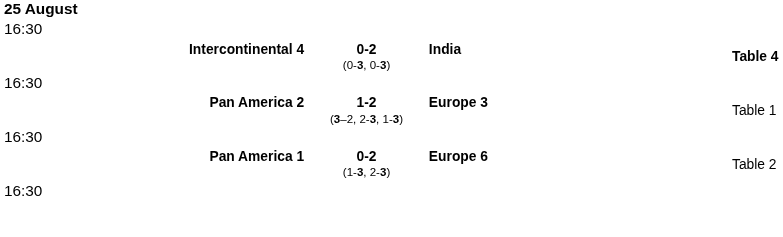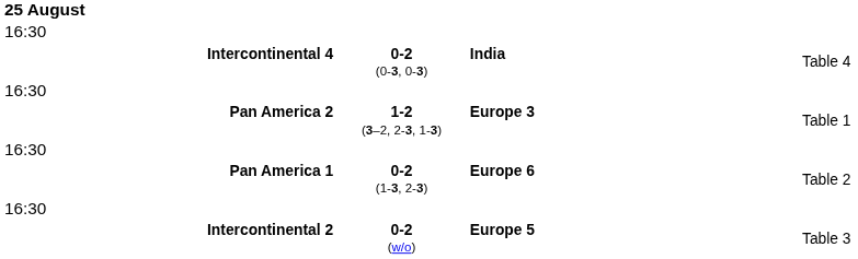 <table style="width:100%;" cellspacing="1">
 <tr>
 <th width=25%></th>
 <th width=10%></th>
 <th width=25%></th>
 </tr>
 <tr>
 <td><strong>25 August</strong></td>
 </tr>
 <tr>
 <td>16:30</td>
 </tr>
 <tr style=font-size:90%>
 <td align=right><strong>Intercontinental 4</strong><br><br></td>
 <td align=center><strong> 0-2 </strong><br><small>(0-<strong>3</strong>, 0-<strong>3</strong>)</small></td>
 <td><strong>India<br><br></strong></td>
-<td><strong>Table 4</strong></td>
+<td>Table 4</td>
 </tr>
 <tr>
 <td>16:30</td>
 </tr>
 <tr style=font-size:90%>
 <td align=right><strong>Pan America 2</strong><br><br></td>
 <td align=center><strong> 1-2 </strong><br><small>(<strong>3</strong>–2, 2-<strong>3</strong>, 1-<strong>3</strong>)</small></td>
 <td><strong>Europe 3<br><br></strong></td>
 <td>Table 1</td>
 </tr>
 <tr>
 <td>16:30</td>
 </tr>
 <tr style=font-size:90%>
 <td align=right><strong>Pan America 1</strong><br><br></td>
 <td align=center><strong> 0-2 </strong><br><small>(1-<strong>3</strong>, 2-<strong>3</strong>)</small></td>
 <td><strong>Europe 6<br><br></strong></td>
 <td>Table 2</td>
 </tr>
 <tr>
 <td>16:30</td>
 </tr>
+<tr style=font-size:90%>
+<td align=right><strong>Intercontinental 2</strong><br><br></td>
+<td align=center><strong> 0-2 </strong><br><small>(<a href='#'>w/o</a>)</small></td>
+<td><strong>Europe 5<br><br></strong></td>
+<td>Table 3</td>
+</tr>
 </table>
